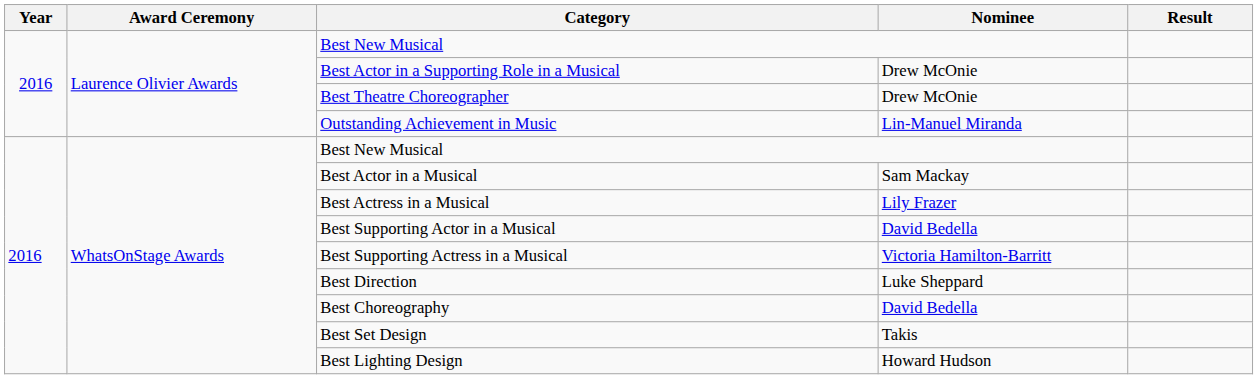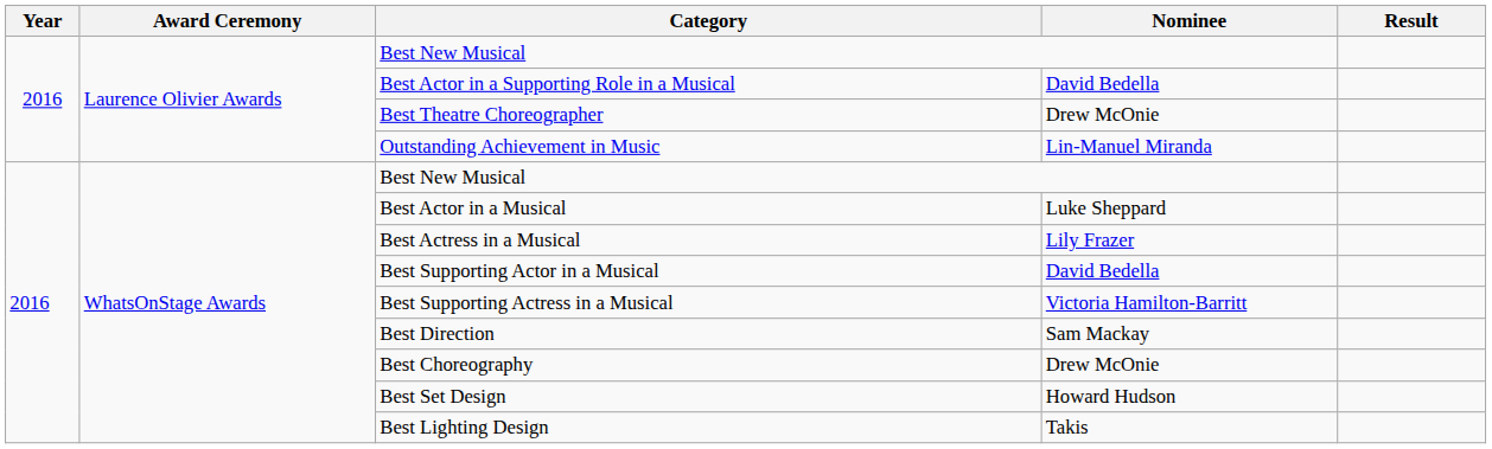 <table class="wikitable" width="95%">
 <tr>
 <th width="5%">Year</th>
 <th width="20%">Award Ceremony</th>
 <th width="45%">Category</th>
 <th width="20%">Nominee</th>
 <th width="10%">Result</th>
 </tr>
 <tr>
 <td rowspan="4" align="center"><a href='#'>2016</a></td>
 <td rowspan="4"><a href='#'>Laurence Olivier Awards</a></td>
 <td colspan="2"><a href='#'>Best New Musical</a></td>
 <td></td>
 </tr>
 <tr>
 <td><a href='#'>Best Actor in a Supporting Role in a Musical</a></td>
-<td>Drew McOnie</td>
+<td><a href='#'>David Bedella</a></td>
 <td></td>
 </tr>
 <tr>
 <td><a href='#'>Best Theatre Choreographer</a></td>
 <td>Drew McOnie</td>
 <td></td>
 </tr>
 <tr>
 <td><a href='#'>Outstanding Achievement in Music</a></td>
 <td><a href='#'>Lin-Manuel Miranda</a></td>
 <td></td>
 </tr>
 <tr>
 <td rowspan="9"><a href='#'>2016</a></td>
 <td rowspan="9"><a href='#'>WhatsOnStage Awards</a></td>
 <td colspan="2">Best New Musical</td>
 <td></td>
 </tr>
 <tr>
 <td>Best Actor in a Musical</td>
-<td>Sam Mackay</td>
+<td>Luke Sheppard</td>
 <td></td>
 </tr>
 <tr>
 <td>Best Actress in a Musical</td>
 <td><a href='#'>Lily Frazer</a></td>
 <td></td>
 </tr>
 <tr>
 <td>Best Supporting Actor in a Musical</td>
 <td><a href='#'>David Bedella</a></td>
 <td></td>
 </tr>
 <tr>
 <td>Best Supporting Actress in a Musical</td>
 <td><a href='#'>Victoria Hamilton-Barritt</a></td>
 <td></td>
 </tr>
 <tr>
 <td>Best Direction</td>
-<td>Luke Sheppard</td>
+<td>Sam Mackay</td>
 <td></td>
 </tr>
 <tr>
 <td>Best Choreography</td>
-<td><a href='#'>David Bedella</a></td>
+<td>Drew McOnie</td>
 <td></td>
 </tr>
 <tr>
 <td>Best Set Design</td>
-<td>Takis</td>
+<td>Howard Hudson</td>
 <td></td>
 </tr>
 <tr>
 <td>Best Lighting Design</td>
-<td>Howard Hudson</td>
+<td>Takis</td>
 <td></td>
 </tr>
 </table>
